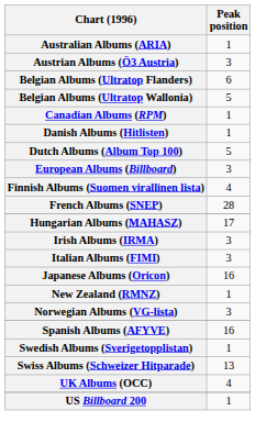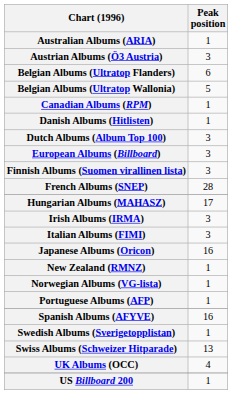 <table class="wikitable sortable plainrowheaders">
 <tr>
 <th>Chart (1996)</th>
 <th>Peak<br>position</th>
 </tr>
 <tr>
 <th scope="row">Australian Albums (<a href='#'>ARIA</a>)</th>
 <td align="center">1</td>
 </tr>
 <tr>
 <th scope="row">Austrian Albums (<a href='#'>Ö3 Austria</a>)</th>
 <td align="center">3</td>
 </tr>
 <tr>
 <th scope="row">Belgian Albums (<a href='#'>Ultratop</a> Flanders)</th>
 <td align="center">6</td>
 </tr>
 <tr>
 <th scope="row">Belgian Albums (<a href='#'>Ultratop</a> Wallonia)</th>
 <td align="center">5</td>
 </tr>
 <tr>
 <th scope="row"><a href='#'>Canadian Albums</a> (<em><a href='#'>RPM</a></em>)</th>
 <td align="center">1</td>
 </tr>
 <tr>
 <th scope="row">Danish Albums (<a href='#'>Hitlisten</a>)</th>
 <td align="center">1</td>
 </tr>
 <tr>
 <th scope="row">Dutch Albums (<a href='#'>Album Top 100</a>)</th>
-<td align="center">5</td>
+<td align="center">3</td>
 </tr>
 <tr>
 <th scope="row"><a href='#'>European Albums</a> (<a href='#'><em>Billboard</em></a>)</th>
 <td align="center">3</td>
 </tr>
 <tr>
 <th scope="row">Finnish Albums (<a href='#'>Suomen virallinen lista</a>)</th>
-<td align="center">4</td>
+<td align="center">3</td>
 </tr>
 <tr>
 <th scope="row">French Albums (<a href='#'>SNEP</a>)</th>
 <td align="center">28</td>
 </tr>
 <tr>
 </tr>
 <tr>
 <th scope="row">Hungarian Albums (<a href='#'>MAHASZ</a>)</th>
 <td align="center">17</td>
 </tr>
 <tr>
 <th scope="row">Irish Albums (<a href='#'>IRMA</a>)</th>
 <td align="center">3</td>
 </tr>
 <tr>
 <th scope="row">Italian Albums (<a href='#'>FIMI</a>)</th>
 <td align="center">3</td>
 </tr>
 <tr>
 <th scope="row">Japanese Albums (<a href='#'>Oricon</a>)</th>
 <td align="center">16</td>
 </tr>
 <tr>
 <th scope="row">New Zealand (<a href='#'>RMNZ</a>)</th>
 <td align="center">1</td>
 </tr>
 <tr>
 <th scope="row">Norwegian Albums (<a href='#'>VG-lista</a>)</th>
-<td align="center">3</td>
+<td align="center">1</td>
+</tr>
+<tr>
+<th scope="row">Portuguese Albums (<a href='#'>AFP</a>)</th>
+<td align="center">1</td>
 </tr>
 <tr>
 </tr>
 <tr>
 <th scope="row">Spanish Albums (<a href='#'>AFYVE</a>)</th>
 <td align="center">16</td>
 </tr>
 <tr>
 <th scope="row">Swedish Albums (<a href='#'>Sverigetopplistan</a>)</th>
 <td align="center">1</td>
 </tr>
 <tr>
 <th scope="row">Swiss Albums (<a href='#'>Schweizer Hitparade</a>)</th>
 <td align="center">13</td>
 </tr>
 <tr>
 <th scope="row"><a href='#'>UK Albums</a> (OCC)</th>
 <td align="center">4</td>
 </tr>
 <tr>
 </tr>
 <tr>
 <th scope="row">US <a href='#'><em>Billboard</em> 200</a></th>
 <td align="center">1</td>
 </tr>
 </table>
